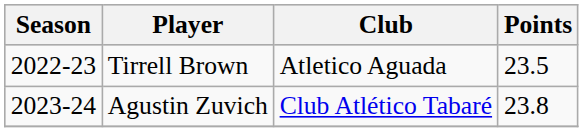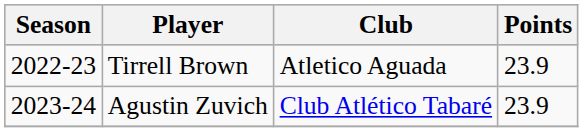 <table class="wikitable sortable">
 <tr>
 <th>Season</th>
 <th>Player</th>
 <th>Club</th>
 <th>Points</th>
 </tr>
 <tr>
 <td {{center>2022-23 </td>
 <td> Tirrell Brown</td>
 <td>Atletico Aguada</td>
-<td>23.5</td>
+<td>23.9</td>
 </tr>
 <tr>
 <td {{center>2023-24 </td>
 <td> Agustin Zuvich</td>
 <td><a href='#'>Club Atlético Tabaré</a></td>
-<td>23.8</td>
+<td>23.9</td>
 </tr>
 <tr>
 </tr>
 </table>
